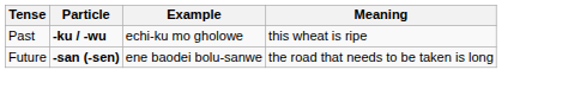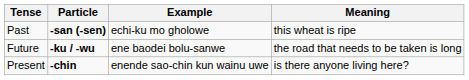 <table class="wikitable">
 <tr>
 <th>Tense</th>
 <th>Particle</th>
 <th>Example</th>
 <th>Meaning</th>
 </tr>
 <tr>
 <td>Past</td>
-<td><strong>-ku / -wu</strong></td>
+<td><strong>-san (-sen)</strong></td>
 <td>echi-ku mo gholowe</td>
 <td>this wheat is ripe</td>
 </tr>
 <tr>
 <td>Future</td>
-<td><strong>-san (-sen)</strong></td>
+<td><strong>-ku / -wu</strong></td>
 <td>ene baodei bolu-sanwe</td>
 <td>the road that needs to be taken is long</td>
 </tr>
+<tr>
+<td>Present</td>
+<td><strong>-chin</strong></td>
+<td>enende sao-chin kun wainu uwe</td>
+<td>is there anyone living here?</td>
+</tr>
 </table>
